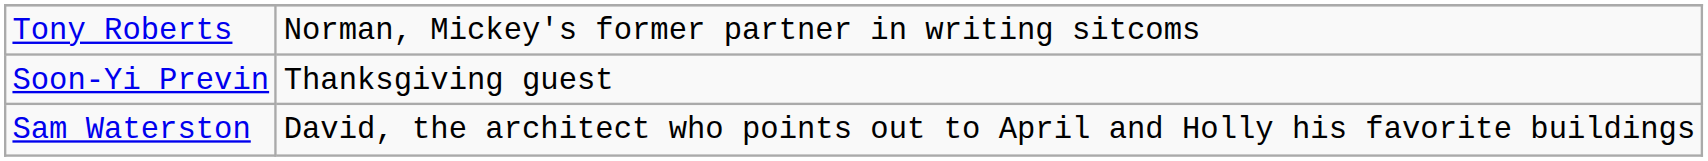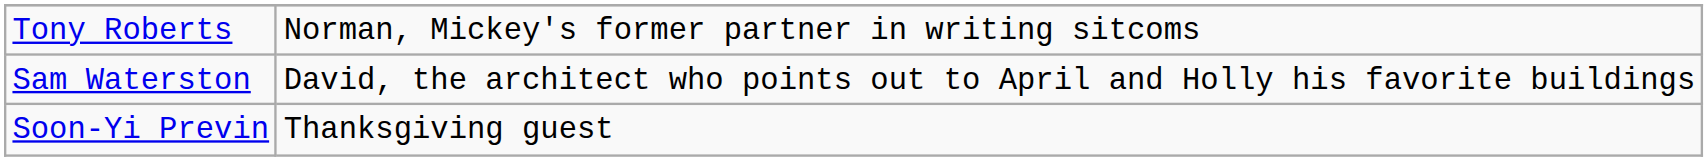 <table class=wikitable>
 <tr>
 </tr>
 <tr>
 <td><a href='#'>Tony Roberts</a></td>
 <td>Norman, Mickey's former partner in writing sitcoms</td>
 </tr>
 <tr>
+<td><a href='#'>Sam Waterston</a></td>
+<td>David, the architect who points out to April and Holly his favorite buildings</td>
+</tr>
+<tr>
 <td><a href='#'>Soon-Yi Previn</a></td>
 <td>Thanksgiving guest</td>
 </tr>
-<tr>
-<td><a href='#'>Sam Waterston</a></td>
-<td>David, the architect who points out to April and Holly his favorite buildings</td>
-</tr>
 </table>
